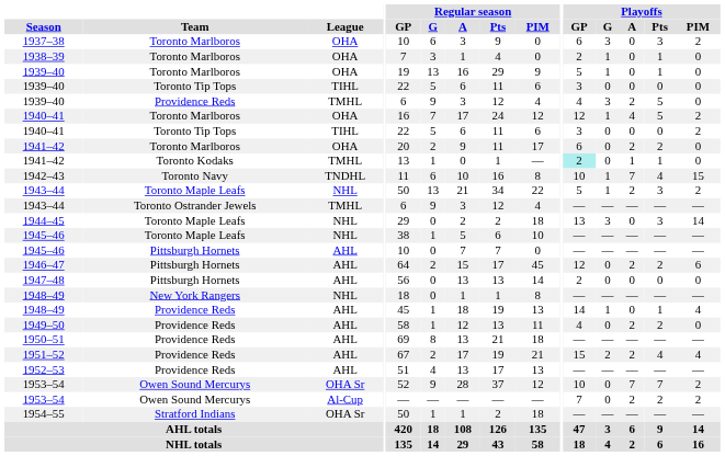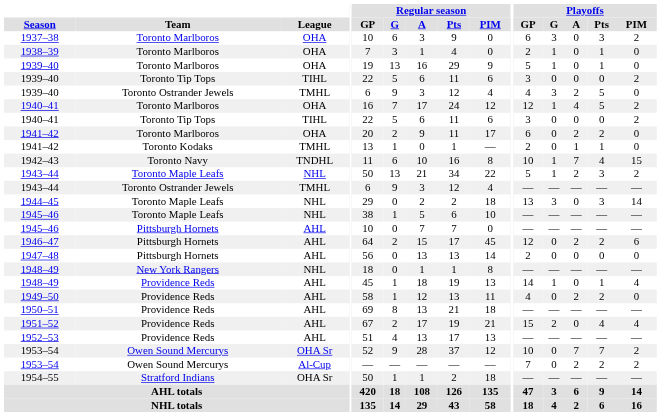 <table border="0" cellpadding="1" cellspacing="0" style="text-align:center; width:60em">
 <tr bgcolor="#e0e0e0">
 <th colspan="3" bgcolor="#ffffff"></th>
 <th rowspan="100" bgcolor="#ffffff"></th>
 <th colspan="5"><a href='#'>Regular season</a></th>
 <th rowspan="100" bgcolor="#ffffff"></th>
 <th colspan="5"><a href='#'>Playoffs</a></th>
 </tr>
 <tr bgcolor="#e0e0e0">
 <th><a href='#'>Season</a></th>
 <th>Team</th>
 <th>League</th>
 <th>GP</th>
 <th><a href='#'>G</a></th>
 <th><a href='#'>A</a></th>
 <th><a href='#'>Pts</a></th>
 <th><a href='#'>PIM</a></th>
 <th>GP</th>
 <th>G</th>
 <th>A</th>
 <th>Pts</th>
 <th>PIM</th>
 </tr>
 <tr>
 <td><a href='#'>1937–38</a></td>
 <td><a href='#'>Toronto Marlboros</a></td>
 <td><a href='#'>OHA</a></td>
 <td>10</td>
 <td>6</td>
 <td>3</td>
 <td>9</td>
 <td>0</td>
 <td>6</td>
 <td>3</td>
 <td>0</td>
 <td>3</td>
 <td>2</td>
 </tr>
 <tr bgcolor="#f0f0f0">
 <td><a href='#'>1938–39</a></td>
 <td>Toronto Marlboros</td>
 <td>OHA</td>
 <td>7</td>
 <td>3</td>
 <td>1</td>
 <td>4</td>
 <td>0</td>
 <td>2</td>
 <td>1</td>
 <td>0</td>
 <td>1</td>
 <td>0</td>
 </tr>
 <tr>
 <td><a href='#'>1939–40</a></td>
 <td>Toronto Marlboros</td>
 <td>OHA</td>
 <td>19</td>
 <td>13</td>
 <td>16</td>
 <td>29</td>
 <td>9</td>
 <td>5</td>
 <td>1</td>
 <td>0</td>
 <td>1</td>
 <td>0</td>
 </tr>
 <tr bgcolor="#f0f0f0">
 <td>1939–40</td>
 <td>Toronto Tip Tops</td>
 <td>TIHL</td>
 <td>22</td>
 <td>5</td>
 <td>6</td>
 <td>11</td>
 <td>6</td>
 <td>3</td>
 <td>0</td>
 <td>0</td>
 <td>0</td>
-<td>0</td>
+<td>2</td>
 </tr>
 <tr>
 <td>1939–40</td>
-<td><a href='#'>Providence Reds</a></td>
+<td>Toronto Ostrander Jewels</td>
 <td>TMHL</td>
 <td>6</td>
 <td>9</td>
 <td>3</td>
 <td>12</td>
 <td>4</td>
 <td>4</td>
 <td>3</td>
 <td>2</td>
 <td>5</td>
 <td>0</td>
 </tr>
 <tr bgcolor="#f0f0f0">
 <td><a href='#'>1940–41</a></td>
 <td>Toronto Marlboros</td>
 <td>OHA</td>
 <td>16</td>
 <td>7</td>
 <td>17</td>
 <td>24</td>
 <td>12</td>
 <td>12</td>
 <td>1</td>
 <td>4</td>
 <td>5</td>
 <td>2</td>
 </tr>
 <tr>
 <td>1940–41</td>
 <td>Toronto Tip Tops</td>
 <td>TIHL</td>
 <td>22</td>
 <td>5</td>
 <td>6</td>
 <td>11</td>
 <td>6</td>
 <td>3</td>
 <td>0</td>
 <td>0</td>
 <td>0</td>
 <td>2</td>
 </tr>
 <tr bgcolor="#f0f0f0">
 <td><a href='#'>1941–42</a></td>
 <td>Toronto Marlboros</td>
 <td>OHA</td>
 <td>20</td>
 <td>2</td>
 <td>9</td>
 <td>11</td>
 <td>17</td>
 <td>6</td>
 <td>0</td>
 <td>2</td>
 <td>2</td>
 <td>0</td>
 </tr>
 <tr>
 <td>1941–42</td>
 <td>Toronto Kodaks</td>
 <td>TMHL</td>
 <td>13</td>
 <td>1</td>
 <td>0</td>
 <td>1</td>
 <td>—</td>
-<td style="background: paleturquoise;">2</td>
+<td>2</td>
 <td>0</td>
 <td>1</td>
 <td>1</td>
 <td>0</td>
 </tr>
 <tr bgcolor="#f0f0f0">
 <td>1942–43</td>
 <td>Toronto Navy</td>
 <td>TNDHL</td>
 <td>11</td>
 <td>6</td>
 <td>10</td>
 <td>16</td>
 <td>8</td>
 <td>10</td>
 <td>1</td>
 <td>7</td>
 <td>4</td>
 <td>15</td>
 </tr>
 <tr>
 <td><a href='#'>1943–44</a></td>
 <td><a href='#'>Toronto Maple Leafs</a></td>
 <td><a href='#'>NHL</a></td>
 <td>50</td>
 <td>13</td>
 <td>21</td>
 <td>34</td>
 <td>22</td>
 <td>5</td>
 <td>1</td>
 <td>2</td>
 <td>3</td>
 <td>2</td>
 </tr>
 <tr bgcolor="#f0f0f0">
 <td>1943–44</td>
 <td>Toronto Ostrander Jewels</td>
 <td>TMHL</td>
 <td>6</td>
 <td>9</td>
 <td>3</td>
 <td>12</td>
 <td>4</td>
 <td>—</td>
 <td>—</td>
 <td>—</td>
 <td>—</td>
 <td>—</td>
 </tr>
 <tr>
 <td><a href='#'>1944–45</a></td>
 <td>Toronto Maple Leafs</td>
 <td>NHL</td>
 <td>29</td>
 <td>0</td>
 <td>2</td>
 <td>2</td>
 <td>18</td>
 <td>13</td>
 <td>3</td>
 <td>0</td>
 <td>3</td>
 <td>14</td>
 </tr>
 <tr bgcolor="#f0f0f0">
 <td><a href='#'>1945–46</a></td>
 <td>Toronto Maple Leafs</td>
 <td>NHL</td>
 <td>38</td>
 <td>1</td>
 <td>5</td>
 <td>6</td>
 <td>10</td>
 <td>—</td>
 <td>—</td>
 <td>—</td>
 <td>—</td>
 <td>—</td>
 </tr>
 <tr>
 <td><a href='#'>1945–46</a></td>
 <td><a href='#'>Pittsburgh Hornets</a></td>
 <td><a href='#'>AHL</a></td>
 <td>10</td>
 <td>0</td>
 <td>7</td>
 <td>7</td>
 <td>0</td>
 <td>—</td>
 <td>—</td>
 <td>—</td>
 <td>—</td>
 <td>—</td>
 </tr>
 <tr bgcolor="#f0f0f0">
 <td><a href='#'>1946–47</a></td>
 <td>Pittsburgh Hornets</td>
 <td>AHL</td>
 <td>64</td>
 <td>2</td>
 <td>15</td>
 <td>17</td>
 <td>45</td>
 <td>12</td>
 <td>0</td>
 <td>2</td>
 <td>2</td>
 <td>6</td>
 </tr>
 <tr>
 <td><a href='#'>1947–48</a></td>
 <td>Pittsburgh Hornets</td>
 <td>AHL</td>
 <td>56</td>
 <td>0</td>
 <td>13</td>
 <td>13</td>
 <td>14</td>
 <td>2</td>
 <td>0</td>
 <td>0</td>
 <td>0</td>
 <td>0</td>
 </tr>
 <tr bgcolor="#f0f0f0">
 <td><a href='#'>1948–49</a></td>
 <td><a href='#'>New York Rangers</a></td>
 <td>NHL</td>
 <td>18</td>
 <td>0</td>
 <td>1</td>
 <td>1</td>
 <td>8</td>
 <td>—</td>
 <td>—</td>
 <td>—</td>
 <td>—</td>
 <td>—</td>
 </tr>
 <tr>
 <td><a href='#'>1948–49</a></td>
 <td><a href='#'>Providence Reds</a></td>
 <td>AHL</td>
 <td>45</td>
 <td>1</td>
 <td>18</td>
 <td>19</td>
 <td>13</td>
 <td>14</td>
 <td>1</td>
 <td>0</td>
 <td>1</td>
 <td>4</td>
 </tr>
 <tr bgcolor="#f0f0f0">
 <td><a href='#'>1949–50</a></td>
 <td>Providence Reds</td>
 <td>AHL</td>
 <td>58</td>
 <td>1</td>
 <td>12</td>
 <td>13</td>
 <td>11</td>
 <td>4</td>
 <td>0</td>
 <td>2</td>
 <td>2</td>
 <td>0</td>
 </tr>
 <tr>
 <td><a href='#'>1950–51</a></td>
 <td>Providence Reds</td>
 <td>AHL</td>
 <td>69</td>
 <td>8</td>
 <td>13</td>
 <td>21</td>
 <td>18</td>
 <td>—</td>
 <td>—</td>
 <td>—</td>
 <td>—</td>
 <td>—</td>
 </tr>
 <tr bgcolor="#f0f0f0">
 <td><a href='#'>1951–52</a></td>
 <td>Providence Reds</td>
 <td>AHL</td>
 <td>67</td>
 <td>2</td>
 <td>17</td>
 <td>19</td>
 <td>21</td>
 <td>15</td>
 <td>2</td>
-<td>2</td>
+<td>0</td>
 <td>4</td>
 <td>4</td>
 </tr>
 <tr>
 <td><a href='#'>1952–53</a></td>
 <td>Providence Reds</td>
 <td>AHL</td>
 <td>51</td>
 <td>4</td>
 <td>13</td>
 <td>17</td>
 <td>13</td>
 <td>—</td>
 <td>—</td>
 <td>—</td>
 <td>—</td>
 <td>—</td>
 </tr>
 <tr bgcolor="#f0f0f0">
 <td>1953–54</td>
 <td><a href='#'>Owen Sound Mercurys</a></td>
 <td><a href='#'>OHA Sr</a></td>
 <td>52</td>
 <td>9</td>
 <td>28</td>
 <td>37</td>
 <td>12</td>
 <td>10</td>
 <td>0</td>
 <td>7</td>
 <td>7</td>
 <td>2</td>
 </tr>
 <tr>
 <td><a href='#'>1953–54</a></td>
 <td>Owen Sound Mercurys</td>
 <td><a href='#'>Al-Cup</a></td>
 <td>—</td>
 <td>—</td>
 <td>—</td>
 <td>—</td>
 <td>—</td>
 <td>7</td>
 <td>0</td>
 <td>2</td>
 <td>2</td>
 <td>2</td>
 </tr>
 <tr bgcolor="#f0f0f0">
 <td>1954–55</td>
 <td><a href='#'>Stratford Indians</a></td>
 <td>OHA Sr</td>
 <td>50</td>
 <td>1</td>
 <td>1</td>
 <td>2</td>
 <td>18</td>
 <td>—</td>
 <td>—</td>
 <td>—</td>
 <td>—</td>
 <td>—</td>
 </tr>
 <tr bgcolor="#e0e0e0">
 <th colspan="3">AHL totals</th>
 <th>420</th>
 <th>18</th>
 <th>108</th>
 <th>126</th>
 <th>135</th>
 <th>47</th>
 <th>3</th>
 <th>6</th>
 <th>9</th>
 <th>14</th>
 </tr>
 <tr bgcolor="#e0e0e0">
 <th colspan="3">NHL totals</th>
 <th>135</th>
 <th>14</th>
 <th>29</th>
 <th>43</th>
 <th>58</th>
 <th>18</th>
 <th>4</th>
 <th>2</th>
 <th>6</th>
 <th>16</th>
 </tr>
 </table>
